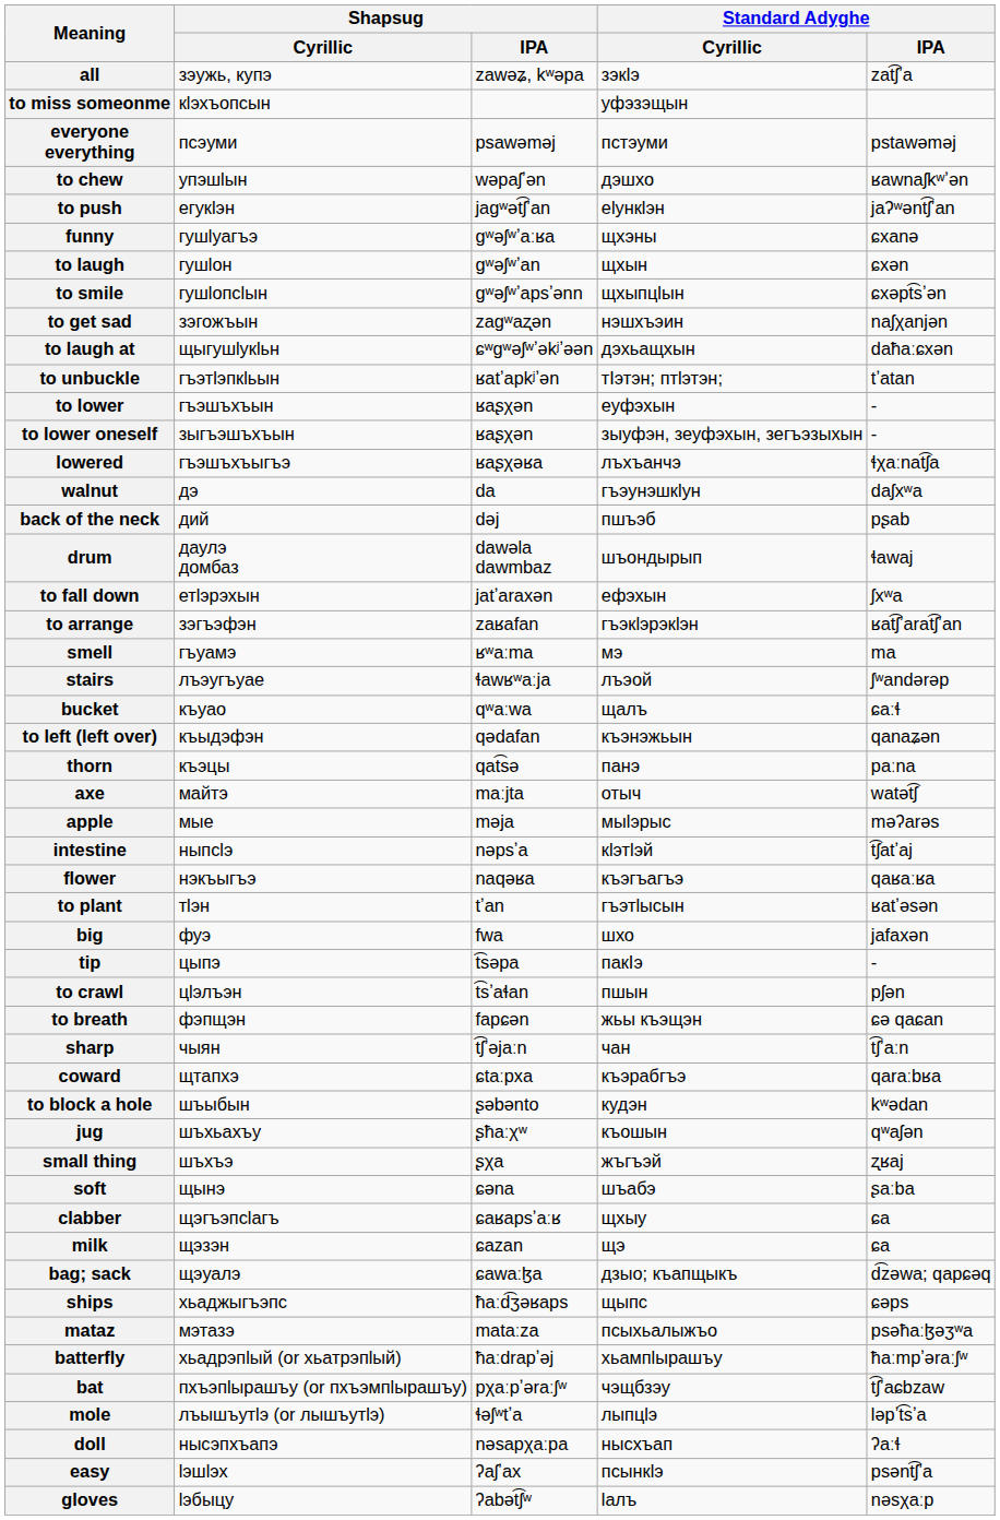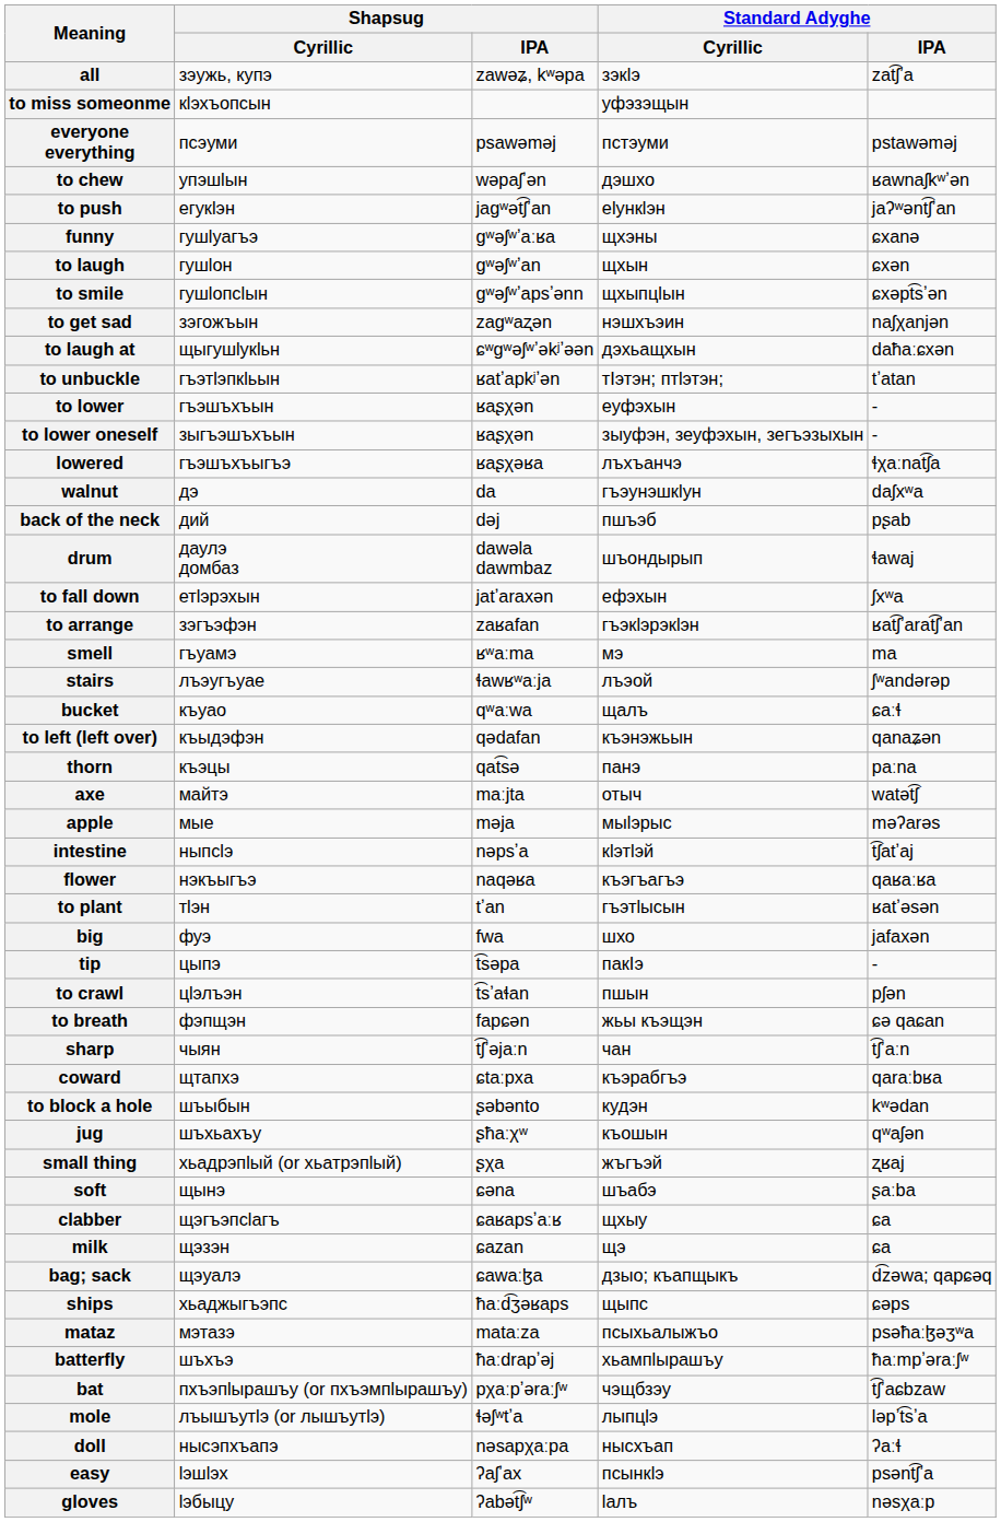 <table class="wikitable">
 <tr>
 <th rowspan="2">Meaning</th>
 <th colspan="2">Shapsug</th>
 <th colspan="2"><a href='#'>Standard Adyghe</a></th>
 </tr>
 <tr>
 <th>Cyrillic</th>
 <th>IPA</th>
 <th>Cyrillic</th>
 <th>IPA</th>
 </tr>
 <tr>
 <th>all</th>
 <td>зэужь, купэ</td>
 <td>zawəʑ, kʷəpa</td>
 <td>зэкӏэ</td>
 <td>zat͡ʃʼa</td>
 </tr>
 <tr>
 <th>to miss someonme</th>
 <td>кӏэхъопсын</td>
 <td></td>
 <td>уфэзэщын</td>
 <td></td>
 </tr>
 <tr>
 <th>everyone<br>everything</th>
 <td>псэуми</td>
 <td>psawəməj</td>
 <td>пстэуми</td>
 <td>pstawəməj</td>
 </tr>
 <tr>
 <th>to chew</th>
 <td>упэшӏын</td>
 <td>wəpaʃʼən</td>
 <td>дэшхо</td>
 <td>ʁawnaʃkʷʼən</td>
 </tr>
 <tr>
 <th>to push</th>
 <td>егукӏэн</td>
 <td>jagʷət͡ʃʼan</td>
 <td>еӏункӏэн</td>
 <td>jaʔʷənt͡ʃʼan</td>
 </tr>
 <tr>
 <th>funny</th>
 <td>гушӏуагъэ</td>
 <td>gʷəʃʷʼaːʁa</td>
 <td>щхэны</td>
 <td>ɕxanə</td>
 </tr>
 <tr>
 <th>to laugh</th>
 <td>гушӏон</td>
 <td>gʷəʃʷʼan</td>
 <td>щхын</td>
 <td>ɕxən</td>
 </tr>
 <tr>
 <th>to smile</th>
 <td>гушӏопсӏын</td>
 <td>gʷəʃʷʼapsʼənn</td>
 <td>щхыпцӏын</td>
 <td>ɕxəpt͡sʼən</td>
 </tr>
 <tr>
 <th>to get sad</th>
 <td>зэгожъын</td>
 <td>zagʷaʐən</td>
 <td>нэшхъэин</td>
 <td>naʃχanjən</td>
 </tr>
 <tr>
 <th>to laugh at</th>
 <td>щыгушӏукӏьн</td>
 <td>ɕʷgʷəʃʷʼəkʲʼəən</td>
 <td>дэхьащхын</td>
 <td>daħaːɕxən</td>
 </tr>
 <tr>
 <th>to unbuckle</th>
 <td>гъэтӏэпкӏьын</td>
 <td>ʁatʼapkʲʼən</td>
 <td>тIэтэн; птӏэтэн;</td>
 <td>tʼatan</td>
 </tr>
 <tr>
 <th>to lower</th>
 <td>гъэшъхъын</td>
 <td>ʁaʂχən</td>
 <td>еуфэхын</td>
 <td>-</td>
 </tr>
 <tr>
 <th>to lower oneself</th>
 <td>зыгъэшъхъын</td>
 <td>ʁaʂχən</td>
 <td>зыуфэн, зеуфэхын, зегъэзыхын</td>
 <td>-</td>
 </tr>
 <tr>
 <th>lowered</th>
 <td>гъэшъхъыгъэ</td>
 <td>ʁaʂχəʁa</td>
 <td>лъхъанчэ</td>
 <td>ɬχaːnat͡ʃa</td>
 </tr>
 <tr>
 <th>walnut</th>
 <td>дэ</td>
 <td>da</td>
 <td>гъэунэшкӏун</td>
 <td>daʃxʷa</td>
 </tr>
 <tr>
 <th>back of the neck</th>
 <td>дий</td>
 <td>dəj</td>
 <td>пшъэб</td>
 <td>pʂab</td>
 </tr>
 <tr>
 <th>drum</th>
 <td>даулэ<br>домбаз</td>
 <td>dawəla<br>dawmbaz</td>
 <td>шъондырып</td>
 <td>ɬawaj</td>
 </tr>
 <tr>
 <th>to fall down</th>
 <td>етӏэрэхын</td>
 <td>jatʼaraxən</td>
 <td>ефэхын</td>
 <td>ʃxʷa</td>
 </tr>
 <tr>
 <th>to arrange</th>
 <td>зэгъэфэн</td>
 <td>zaʁafan</td>
 <td>гъэкӏэрэкӏэн</td>
 <td>ʁat͡ʃʼarat͡ʃʼan</td>
 </tr>
 <tr>
 <th>smell</th>
 <td>гъуамэ</td>
 <td>ʁʷaːma</td>
 <td>мэ</td>
 <td>ma</td>
 </tr>
 <tr>
 <th>stairs</th>
 <td>лъэугъуае</td>
 <td>ɬawʁʷaːja</td>
 <td>лъэой</td>
 <td>ʃʷandərəp</td>
 </tr>
 <tr>
 <th>bucket</th>
 <td>къуао</td>
 <td>qʷaːwa</td>
 <td>щалъ</td>
 <td>ɕaːɬ</td>
 </tr>
 <tr>
 <th>to left (left over)</th>
 <td>къыдэфэн</td>
 <td>qədafan</td>
 <td>къэнэжьын</td>
 <td>qanaʑən</td>
 </tr>
 <tr>
 <th>thorn</th>
 <td>къэцы</td>
 <td>qat͡sə</td>
 <td>панэ</td>
 <td>paːna</td>
 </tr>
 <tr>
 <th>axe</th>
 <td>майтэ</td>
 <td>maːjta</td>
 <td>отыч</td>
 <td>watət͡ʃ</td>
 </tr>
 <tr>
 <th>apple</th>
 <td>мые</td>
 <td>məja</td>
 <td>мыӏэрыс</td>
 <td>məʔarəs</td>
 </tr>
 <tr>
 <th>intestine</th>
 <td>ныпсӏэ</td>
 <td>nəpsʼa</td>
 <td>кӏэтӏэй</td>
 <td>t͡ʃatʼaj</td>
 </tr>
 <tr>
 <th>flower</th>
 <td>нэкъыгъэ</td>
 <td>naqəʁa</td>
 <td>къэгъагъэ</td>
 <td>qaʁaːʁa</td>
 </tr>
 <tr>
 <th>to plant</th>
 <td>тӏэн</td>
 <td>tʼan</td>
 <td>гъэтӏысын</td>
 <td>ʁatʼəsən</td>
 </tr>
 <tr>
 <th>big</th>
 <td>фуэ</td>
 <td>fwa</td>
 <td>шхо</td>
 <td>jafaxən</td>
 </tr>
 <tr>
 <th>tip</th>
 <td>цыпэ</td>
 <td>t͡səpa</td>
 <td>пакIэ</td>
 <td>-</td>
 </tr>
 <tr>
 <th>to crawl</th>
 <td>цӏэлъэн</td>
 <td>t͡sʼaɬan</td>
 <td>пшын</td>
 <td>pʃən</td>
 </tr>
 <tr>
 <th>to breath</th>
 <td>фэпщэн</td>
 <td>fapɕən</td>
 <td>жьы къэщэн</td>
 <td>ɕə qaɕan</td>
 </tr>
 <tr —>
 <th>sharp</th>
 <td>чыян</td>
 <td>t͡ʃʼəjaːn</td>
 <td>чан</td>
 <td>t͡ʃʼaːn</td>
 </tr>
 <tr>
 <th>coward</th>
 <td>щтапхэ</td>
 <td>ɕtaːpxa</td>
 <td>къэрабгъэ</td>
 <td>qaraːbʁa</td>
 </tr>
 <tr>
 <th>to block a hole</th>
 <td>шъыбын</td>
 <td>ʂəbənto</td>
 <td>кудэн</td>
 <td>kʷədan</td>
 </tr>
 <tr>
 <th>jug</th>
 <td>шъхьахъу</td>
 <td>ʂħaːχʷ</td>
 <td>къошын</td>
 <td>qʷaʃən</td>
 </tr>
 <tr>
 <th>small thing</th>
-<td>шъхъэ</td>
+<td>хьадрэпӏый (or хьатрэпӏый)</td>
 <td>ʂχa</td>
 <td>жъгъэй</td>
 <td>ʐʁaj</td>
 </tr>
 <tr>
 <th>soft</th>
 <td>щынэ</td>
 <td>ɕəna</td>
 <td>шъабэ</td>
 <td>ʂaːba</td>
 </tr>
 <tr>
 <th>clabber</th>
 <td>щэгъэпсӏагъ</td>
 <td>ɕaʁapsʼaːʁ</td>
 <td>щхыу</td>
 <td>ɕa</td>
 </tr>
 <tr>
 <th>milk</th>
 <td>щэзэн</td>
 <td>ɕazan</td>
 <td>щэ</td>
 <td>ɕa</td>
 </tr>
 <tr>
 <th>bag; sack</th>
 <td>щэуалэ</td>
 <td>ɕawaːɮa</td>
 <td>дзыо; къапщыкъ</td>
 <td>d͡zəwa; qapɕəq</td>
 </tr>
 <tr>
 <th>ships</th>
 <td>хьаджыгъэпс</td>
 <td>ħaːd͡ʒəʁaps</td>
 <td>щыпс</td>
 <td>ɕəps</td>
 </tr>
 <tr>
 <th>mataz</th>
 <td>мэтазэ</td>
 <td>mataːza</td>
 <td>псыхьалыжъо</td>
 <td>psəħaːɮəʒʷa</td>
 </tr>
 <tr>
 <th>batterfly</th>
-<td>хьадрэпӏый (or хьатрэпӏый)</td>
+<td>шъхъэ</td>
 <td>ħaːdrapʼəj</td>
 <td>хьампӏырашъу</td>
 <td>ħaːmpʼəraːʃʷ</td>
 </tr>
 <tr>
 <th>bat</th>
 <td>пхъэпӏырашъу (or пхъэмпӏырашъу)</td>
 <td>pχaːpʼəraːʃʷ</td>
 <td>чэщбзэу</td>
 <td>t͡ʃʼaɕbzaw</td>
 </tr>
 <tr>
 <th>mole</th>
 <td>лъышъутӏэ (or лышъутӏэ)</td>
 <td>ɬəʃʷtʼa</td>
 <td>лыпцӏэ</td>
 <td>ləpʼt͡sʼa</td>
 </tr>
 <tr>
 <th>doll</th>
 <td>нысэпхъапэ</td>
 <td>nəsapχaːpa</td>
 <td>нысхъап</td>
 <td>ʔaːɬ</td>
 </tr>
 <tr>
 <th>easy</th>
 <td>ӏэшӏэх</td>
 <td>ʔaʃʼax</td>
 <td>псынкӏэ</td>
 <td>psənt͡ʃʼa</td>
 </tr>
 <tr>
 <th>gloves</th>
 <td>ӏэбыцу</td>
 <td>ʔabət͡ʃʷ</td>
 <td>ӏалъ</td>
 <td>nəsχaːp</td>
 </tr>
 </table>
